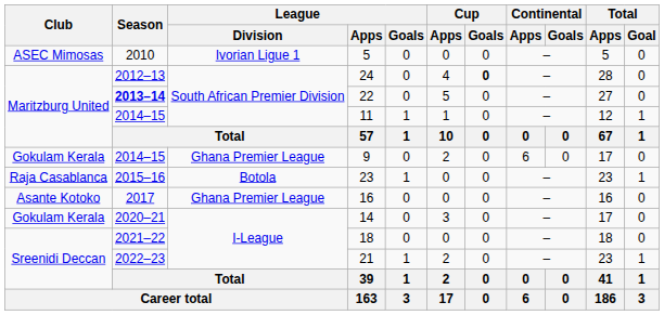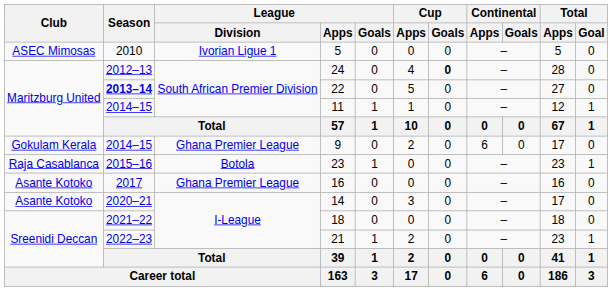 <table class="wikitable" style="text-align: center;">
 <tr>
 <th rowspan="2">Club</th>
 <th rowspan="2">Season</th>
 <th colspan="3">League</th>
 <th colspan="2">Cup</th>
 <th colspan="2">Continental</th>
 <th colspan="2">Total</th>
 </tr>
 <tr>
 <th>Division</th>
 <th>Apps</th>
 <th>Goals</th>
 <th>Apps</th>
 <th>Goals</th>
 <th>Apps</th>
 <th>Goals</th>
 <th>Apps</th>
 <th>Goal</th>
 </tr>
 <tr>
 <td rowspan="1"><a href='#'>ASEC Mimosas</a></td>
 <td>2010</td>
 <td rowspan="1"><a href='#'>Ivorian Ligue 1</a></td>
 <td>5</td>
 <td>0</td>
 <td>0</td>
 <td>0</td>
 <td colspan="2">–</td>
 <td>5</td>
 <td>0</td>
 </tr>
 <tr>
 <td rowspan="4"><a href='#'>Maritzburg United</a></td>
 <td><a href='#'>2012–13</a></td>
 <td rowspan="3"><a href='#'>South African Premier Division</a></td>
 <td>24</td>
 <td>0</td>
 <td>4</td>
 <td><strong>0</strong></td>
 <td colspan="2">–</td>
 <td>28</td>
 <td>0</td>
 </tr>
 <tr>
 <td><strong><a href='#'>2013–14</a></strong></td>
 <td>22</td>
 <td>0</td>
 <td>5</td>
 <td>0</td>
 <td colspan="2">–</td>
 <td>27</td>
 <td>0</td>
 </tr>
 <tr>
 <td><a href='#'>2014–15</a></td>
 <td>11</td>
 <td>1</td>
 <td>1</td>
 <td>0</td>
 <td colspan="2">–</td>
 <td>12</td>
 <td>1</td>
 </tr>
 <tr>
 <th colspan="2">Total</th>
 <th>57</th>
 <th>1</th>
 <th>10</th>
 <th>0</th>
 <th>0</th>
 <th>0</th>
 <th>67</th>
 <th>1</th>
 </tr>
 <tr>
 <td rowspan="1"><a href='#'>Gokulam Kerala</a></td>
 <td><a href='#'>2014–15</a></td>
 <td rowspan="1"><a href='#'>Ghana Premier League</a></td>
 <td>9</td>
 <td>0</td>
 <td>2</td>
 <td>0</td>
 <td>6</td>
 <td>0</td>
 <td>17</td>
 <td>0</td>
 </tr>
 <tr>
 <td rowspan="1"><a href='#'>Raja Casablanca</a></td>
 <td><a href='#'>2015–16</a></td>
 <td rowspan="1"><a href='#'>Botola</a></td>
 <td>23</td>
 <td>1</td>
 <td>0</td>
 <td>0</td>
 <td colspan="2">–</td>
 <td>23</td>
 <td>1</td>
 </tr>
 <tr>
 <td rowspan="1"><a href='#'>Asante Kotoko</a></td>
 <td><a href='#'>2017</a></td>
 <td rowspan="1"><a href='#'>Ghana Premier League</a></td>
 <td>16</td>
 <td>0</td>
 <td>0</td>
 <td>0</td>
 <td colspan="2">–</td>
 <td>16</td>
 <td>0</td>
 </tr>
 <tr>
-<td rowspan="1"><a href='#'>Gokulam Kerala</a></td>
+<td rowspan="1"><a href='#'>Asante Kotoko</a></td>
 <td><a href='#'>2020–21</a></td>
 <td rowspan="3"><a href='#'>I-League</a></td>
 <td>14</td>
 <td>0</td>
 <td>3</td>
 <td>0</td>
 <td colspan="2">–</td>
 <td>17</td>
 <td>0</td>
 </tr>
 <tr>
 <td rowspan="3"><a href='#'>Sreenidi Deccan</a></td>
 <td><a href='#'>2021–22</a></td>
 <td>18</td>
 <td>0</td>
 <td>0</td>
 <td>0</td>
 <td colspan="2">–</td>
 <td>18</td>
 <td>0</td>
 </tr>
 <tr>
 <td><a href='#'>2022–23</a></td>
 <td>21</td>
 <td>1</td>
 <td>2</td>
 <td>0</td>
 <td colspan="2">–</td>
 <td>23</td>
 <td>1</td>
 </tr>
 <tr>
 <th colspan="2">Total</th>
 <th>39</th>
 <th>1</th>
 <th>2</th>
 <th>0</th>
 <th>0</th>
 <th>0</th>
 <th>41</th>
 <th>1</th>
 </tr>
 <tr>
 <th colspan="3">Career total</th>
 <th>163</th>
 <th>3</th>
 <th>17</th>
 <th>0</th>
 <th>6</th>
 <th>0</th>
 <th>186</th>
 <th>3</th>
 </tr>
 </table>
